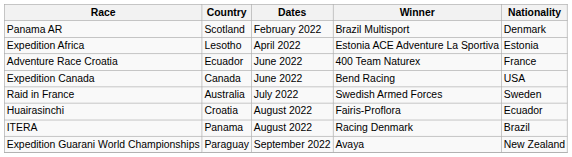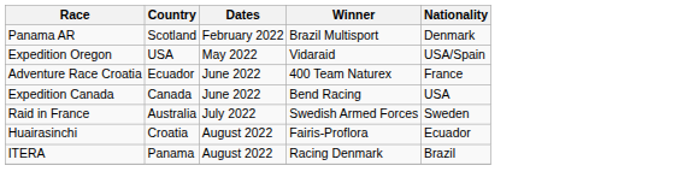 <table class="wikitable sortable">
 <tr>
 <th>Race</th>
 <th>Country</th>
 <th>Dates</th>
 <th>Winner</th>
 <th>Nationality</th>
 </tr>
 <tr>
 <td>Panama AR</td>
 <td>Scotland</td>
 <td>February 2022</td>
 <td>Brazil Multisport</td>
 <td>Denmark</td>
 </tr>
 <tr>
-<td>Expedition Africa</td>
-<td>Lesotho</td>
-<td>April 2022</td>
-<td>Estonia ACE Adventure La Sportiva</td>
-<td>Estonia</td>
+<td>Expedition Oregon</td>
+<td>USA</td>
+<td>May 2022</td>
+<td>Vidaraid</td>
+<td>USA/Spain</td>
 </tr>
 <tr>
 <td>Adventure Race Croatia</td>
 <td>Ecuador</td>
 <td>June 2022</td>
 <td>400 Team Naturex</td>
 <td>France</td>
 </tr>
 <tr>
 <td>Expedition Canada</td>
 <td>Canada</td>
 <td>June 2022</td>
 <td>Bend Racing</td>
 <td>USA</td>
 </tr>
 <tr>
 <td>Raid in France</td>
 <td>Australia</td>
 <td>July 2022</td>
 <td>Swedish Armed Forces</td>
 <td>Sweden</td>
 </tr>
 <tr>
 <td>Huairasinchi</td>
 <td>Croatia</td>
 <td>August 2022</td>
 <td>Fairis-Proflora</td>
 <td>Ecuador</td>
 </tr>
 <tr>
 <td>ITERA</td>
 <td>Panama</td>
 <td>August 2022</td>
 <td>Racing Denmark</td>
 <td>Brazil</td>
 </tr>
 <tr>
-<td>Expedition Guarani World Championships</td>
-<td>Paraguay</td>
-<td>September 2022</td>
-<td>Avaya</td>
-<td>New Zealand</td>
-</tr>
-<tr>
 </tr>
 </table>
